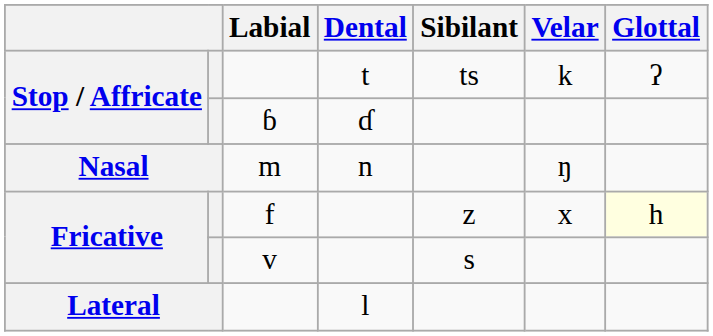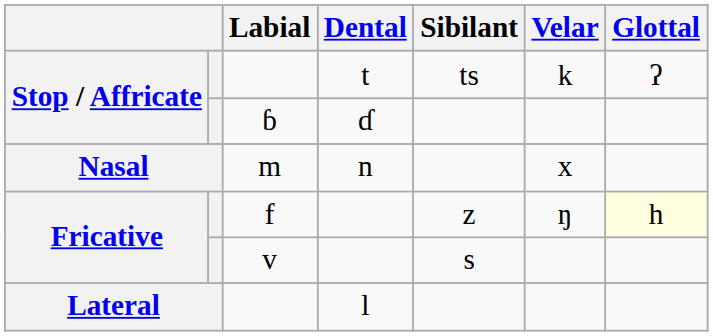 <table class="wikitable IPA" style="text-align: center;">
 <tr>
 <th colspan="2"></th>
 <th>Labial</th>
 <th><a href='#'>Dental</a></th>
 <th>Sibilant</th>
 <th><a href='#'>Velar</a></th>
 <th><a href='#'>Glottal</a></th>
 </tr>
 <tr>
 <th rowspan="2"><a href='#'>Stop</a> / <a href='#'>Affricate</a></th>
 <th></th>
 <td></td>
 <td>t</td>
 <td>ts</td>
 <td>k</td>
 <td>ʔ</td>
 </tr>
 <tr>
 <th></th>
 <td>ɓ</td>
 <td>ɗ</td>
 <td></td>
 <td></td>
 <td></td>
 </tr>
 <tr>
 <th colspan="2"><a href='#'>Nasal</a></th>
 <td>m</td>
 <td>n</td>
 <td></td>
-<td>ŋ</td>
+<td>x</td>
 <td></td>
 </tr>
 <tr>
 <th rowspan="2"><a href='#'>Fricative</a></th>
 <th></th>
 <td>f</td>
 <td></td>
 <td>z</td>
-<td>x</td>
+<td>ŋ</td>
 <td style="background: lightyellow;">h</td>
 </tr>
 <tr>
 <th></th>
 <td>v</td>
 <td></td>
 <td>s</td>
 <td></td>
 <td></td>
 </tr>
 <tr>
 <th colspan="2"><a href='#'>Lateral</a></th>
 <td></td>
 <td>l</td>
 <td></td>
 <td></td>
 <td></td>
 </tr>
 </table>
